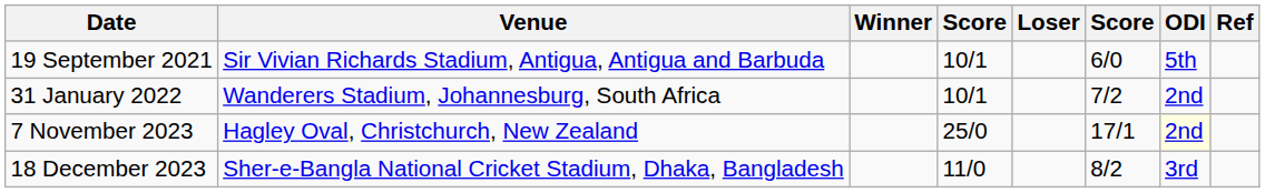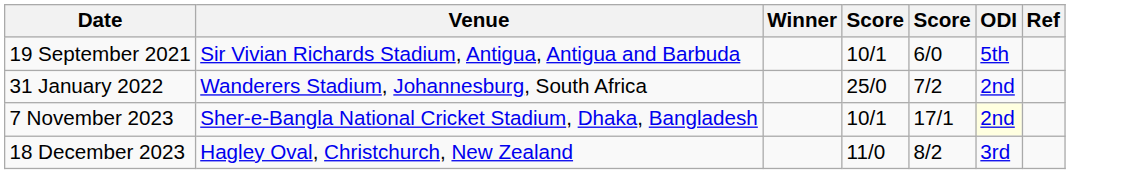 <table class="wikitable">
 <tr>
 <th>Date</th>
 <th>Venue</th>
 <th>Winner</th>
 <th>Score</th>
-<th>Loser</th>
 <th>Score</th>
 <th>ODI</th>
 <th>Ref</th>
 </tr>
 <tr>
 <td>19 September 2021</td>
 <td><a href='#'>Sir Vivian Richards Stadium</a>, <a href='#'>Antigua</a>, <a href='#'>Antigua and Barbuda</a></td>
 <td></td>
 <td>10/1</td>
-<td></td>
 <td>6/0</td>
 <td><a href='#'>5th</a></td>
 <td></td>
 </tr>
 <tr>
 <td>31 January 2022</td>
 <td><a href='#'>Wanderers Stadium</a>, <a href='#'>Johannesburg</a>, South Africa</td>
 <td></td>
-<td>10/1</td>
-<td></td>
+<td>25/0</td>
 <td>7/2</td>
 <td><a href='#'>2nd</a></td>
 <td></td>
 </tr>
 <tr>
 <td>7 November 2023</td>
-<td><a href='#'>Hagley Oval</a>, <a href='#'>Christchurch</a>, <a href='#'>New Zealand</a></td>
+<td><a href='#'>Sher-e-Bangla National Cricket Stadium</a>, <a href='#'>Dhaka</a>, <a href='#'>Bangladesh</a></td>
 <td></td>
-<td>25/0</td>
-<td></td>
+<td>10/1</td>
 <td>17/1</td>
 <td style="background: lightyellow;"><a href='#'>2nd</a></td>
 <td></td>
 </tr>
 <tr>
 <td>18 December 2023</td>
-<td><a href='#'>Sher-e-Bangla National Cricket Stadium</a>, <a href='#'>Dhaka</a>, <a href='#'>Bangladesh</a></td>
+<td><a href='#'>Hagley Oval</a>, <a href='#'>Christchurch</a>, <a href='#'>New Zealand</a></td>
 <td></td>
 <td>11/0</td>
-<td></td>
 <td>8/2</td>
 <td><a href='#'>3rd</a></td>
 <td></td>
 </tr>
 </table>
